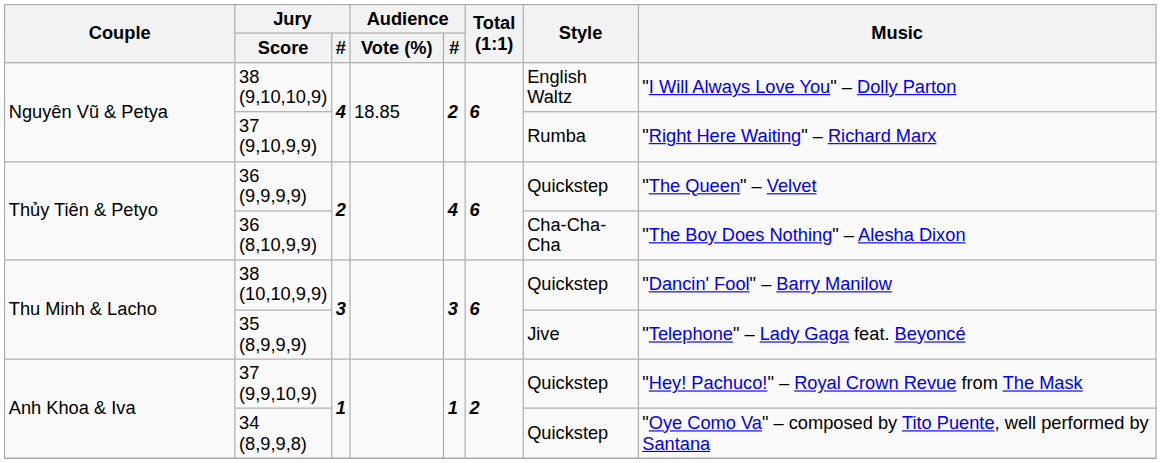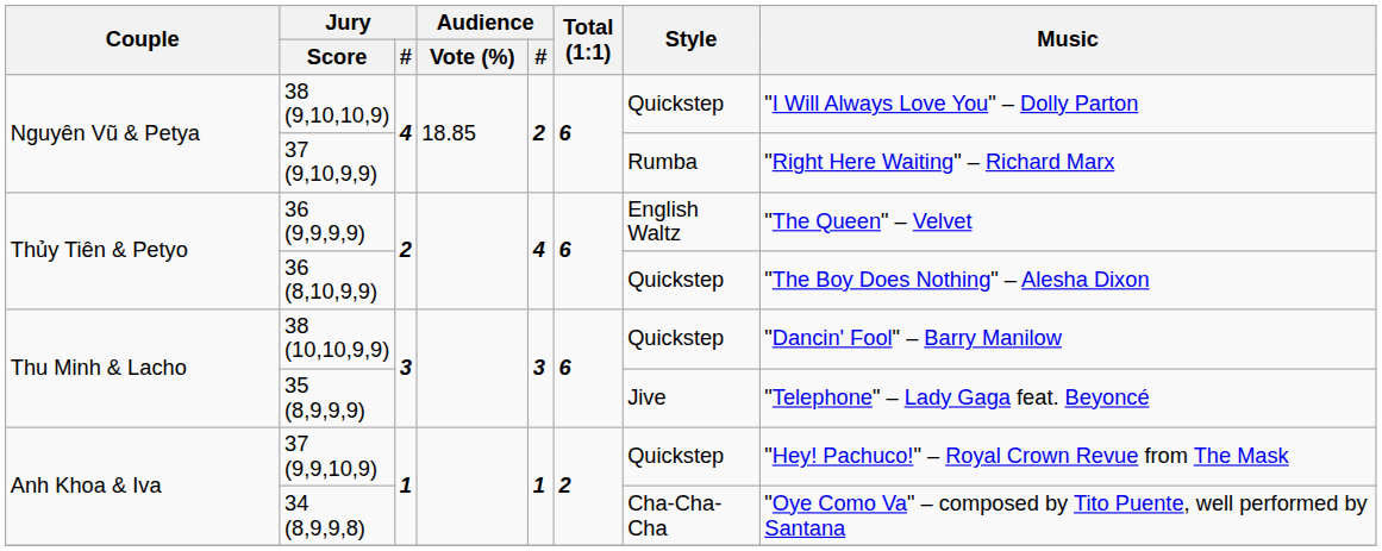 <table class="wikitable" style="width:80%;">
 <tr>
 <th rowspan=2 style="width:20%;">Couple</th>
 <th colspan=2 style="width:10%;">Jury</th>
 <th colspan=2 style="width:10%;">Audience</th>
 <th rowspan=2 style="width:5%;">Total<br> (1:1)</th>
 <th rowspan=2 style="width:10%;">Style</th>
 <th rowspan=2 style="width:45%;">Music</th>
 </tr>
 <tr>
 <th>Score</th>
 <th>#</th>
 <th>Vote (%)</th>
 <th>#</th>
 </tr>
 <tr>
 <td rowspan=2>Nguyên Vũ & Petya</td>
 <td>38<br> (9,10,10,9)</td>
 <td rowspan=2><strong><em>4</em></strong></td>
 <td rowspan=2>18.85</td>
 <td rowspan=2><strong><em>2</em></strong></td>
 <td rowspan=2><strong><em>6</em></strong></td>
-<td>English Waltz</td>
+<td>Quickstep</td>
 <td>"<a href='#'>I Will Always Love You</a>" – <a href='#'>Dolly Parton</a></td>
 </tr>
 <tr>
 <td>37<br> (9,10,9,9)</td>
 <td>Rumba</td>
 <td>"<a href='#'>Right Here Waiting</a>" – <a href='#'>Richard Marx</a></td>
 </tr>
 <tr>
 <td rowspan=2>Thủy Tiên & Petyo</td>
 <td>36<br> (9,9,9,9)</td>
 <td rowspan=2><strong><em>2</em></strong></td>
 <td rowspan=2></td>
 <td rowspan=2><strong><em>4</em></strong></td>
 <td rowspan=2><strong><em>6</em></strong></td>
-<td>Quickstep</td>
+<td>English Waltz</td>
 <td>"<a href='#'>The Queen</a>" – <a href='#'>Velvet</a></td>
 </tr>
 <tr>
 <td>36<br> (8,10,9,9)</td>
-<td>Cha-Cha-Cha</td>
+<td>Quickstep</td>
 <td>"<a href='#'>The Boy Does Nothing</a>" – <a href='#'>Alesha Dixon</a></td>
 </tr>
 <tr>
 <td rowspan=2>Thu Minh & Lacho</td>
 <td>38<br> (10,10,9,9)</td>
 <td rowspan=2><strong><em>3</em></strong></td>
 <td rowspan=2></td>
 <td rowspan=2><strong><em>3</em></strong></td>
 <td rowspan=2><strong><em>6</em></strong></td>
 <td>Quickstep</td>
 <td>"<a href='#'>Dancin' Fool</a>" – <a href='#'>Barry Manilow</a></td>
 </tr>
 <tr>
 <td>35<br> (8,9,9,9)</td>
 <td>Jive</td>
 <td>"<a href='#'>Telephone</a>" – <a href='#'>Lady Gaga</a> feat. <a href='#'>Beyoncé</a></td>
 </tr>
 <tr>
 <td rowspan=2>Anh Khoa & Iva</td>
 <td>37<br> (9,9,10,9)</td>
 <td rowspan=2><strong><em>1</em></strong></td>
 <td rowspan=2></td>
 <td rowspan=2><strong><em>1</em></strong></td>
 <td rowspan=2><strong><em>2</em></strong></td>
 <td>Quickstep</td>
 <td>"<a href='#'>Hey! Pachuco!</a>" – <a href='#'>Royal Crown Revue</a> from <a href='#'>The Mask</a></td>
 </tr>
 <tr>
 <td>34<br> (8,9,9,8)</td>
-<td>Quickstep</td>
+<td>Cha-Cha-Cha</td>
 <td>"<a href='#'>Oye Como Va</a>" – composed by <a href='#'>Tito Puente</a>, well performed by <a href='#'>Santana</a></td>
 </tr>
 <tr>
 </tr>
 </table>
